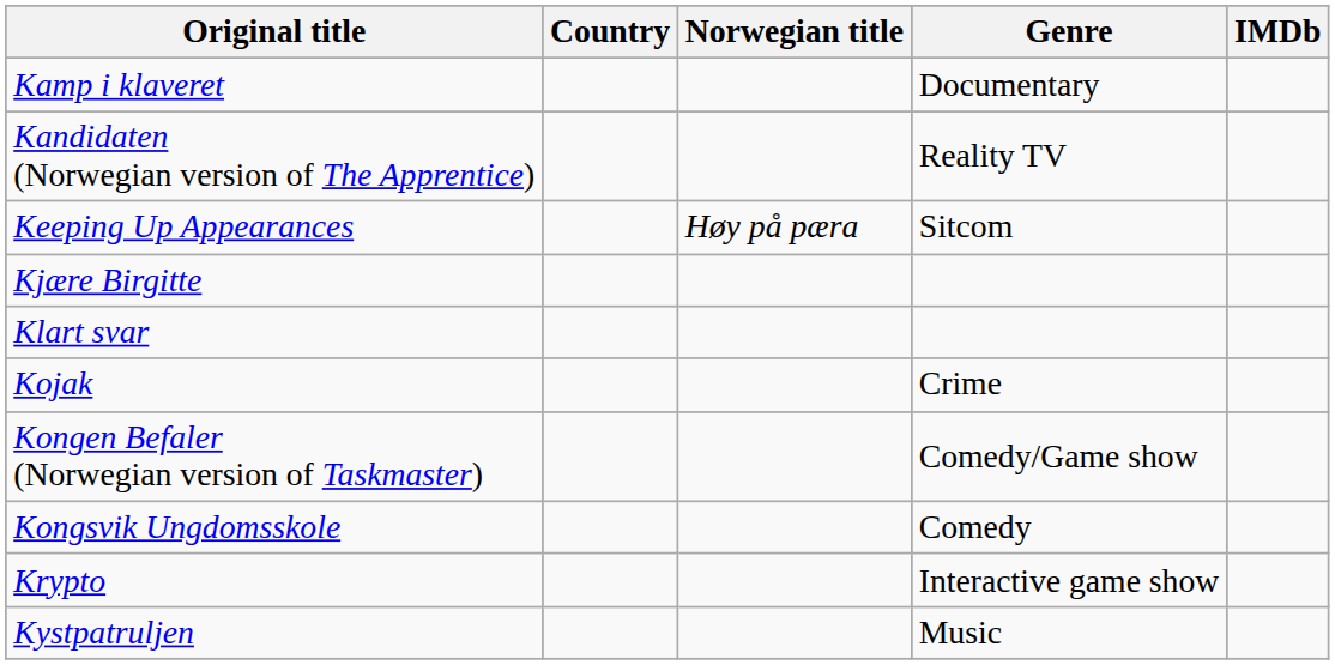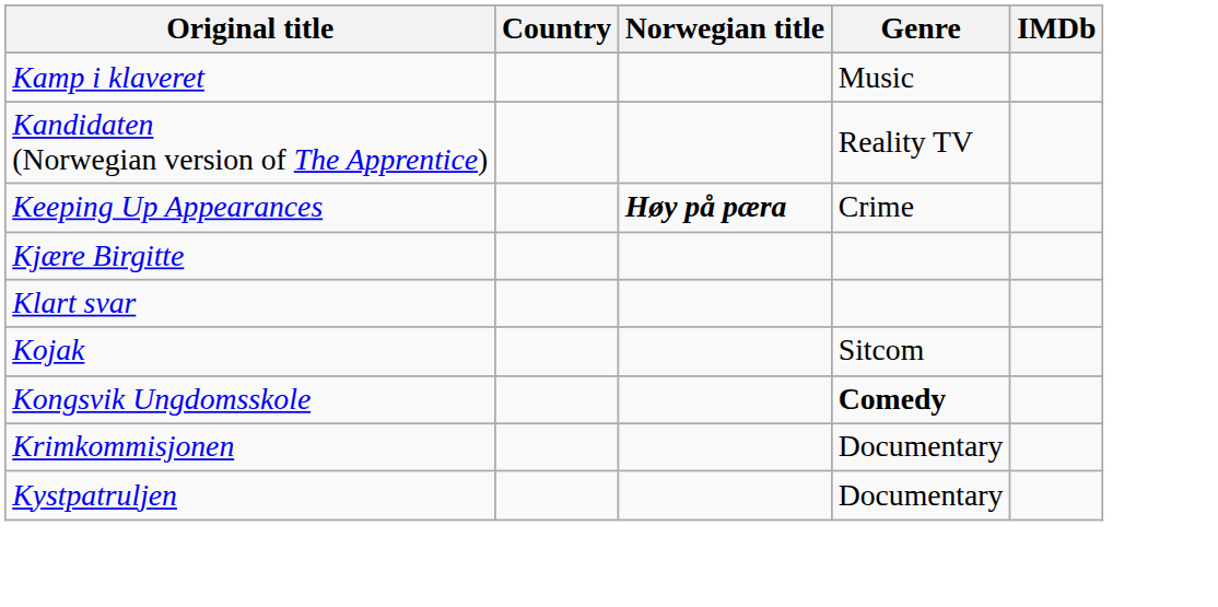 <table class="wikitable">
 <tr>
 <th>Original title</th>
 <th>Country</th>
 <th>Norwegian title</th>
 <th>Genre</th>
 <th>IMDb</th>
 </tr>
 <tr>
 <td><em><a href='#'>Kamp i klaveret</a></em></td>
 <td></td>
 <td></td>
-<td>Documentary</td>
+<td>Music</td>
 <td></td>
 </tr>
 <tr>
 <td><em><a href='#'>Kandidaten</a></em> <br> (Norwegian version of <em><a href='#'>The Apprentice</a></em>)</td>
 <td></td>
 <td></td>
 <td>Reality TV</td>
 <td></td>
 </tr>
 <tr>
 <td><em><a href='#'>Keeping Up Appearances</a></em></td>
 <td></td>
-<td><em>Høy på pæra</em></td>
-<td>Sitcom</td>
+<td><strong><em>Høy på pæra</em></strong></td>
+<td>Crime</td>
 <td></td>
 </tr>
 <tr>
 <td><em><a href='#'>Kjære Birgitte</a></em></td>
 <td></td>
 <td></td>
 <td></td>
 <td></td>
 </tr>
 <tr>
 <td><em><a href='#'>Klart svar</a></em></td>
 <td></td>
 <td></td>
 <td></td>
 <td></td>
 </tr>
 <tr>
 <td><em><a href='#'>Kojak</a></em></td>
 <td></td>
 <td></td>
-<td>Crime</td>
-<td></td>
-</tr>
-<tr>
-<td><em><a href='#'>Kongen Befaler</a></em> <br> (Norwegian version of <em><a href='#'>Taskmaster</a></em>)</td>
-<td></td>
-<td></td>
-<td>Comedy/Game show</td>
+<td>Sitcom</td>
 <td></td>
 </tr>
 <tr>
 <td><em><a href='#'>Kongsvik Ungdomsskole</a></em></td>
 <td></td>
 <td></td>
-<td>Comedy</td>
+<td><strong>Comedy</strong></td>
 <td></td>
 </tr>
 <tr>
-<td><em><a href='#'>Krypto</a></em></td>
+<td><em><a href='#'>Krimkommisjonen</a></em></td>
 <td></td>
 <td></td>
-<td>Interactive game show</td>
+<td>Documentary</td>
 <td></td>
 </tr>
 <tr>
 <td><em><a href='#'>Kystpatruljen</a></em></td>
 <td></td>
 <td></td>
-<td>Music</td>
+<td>Documentary</td>
 <td></td>
 </tr>
 </table>
